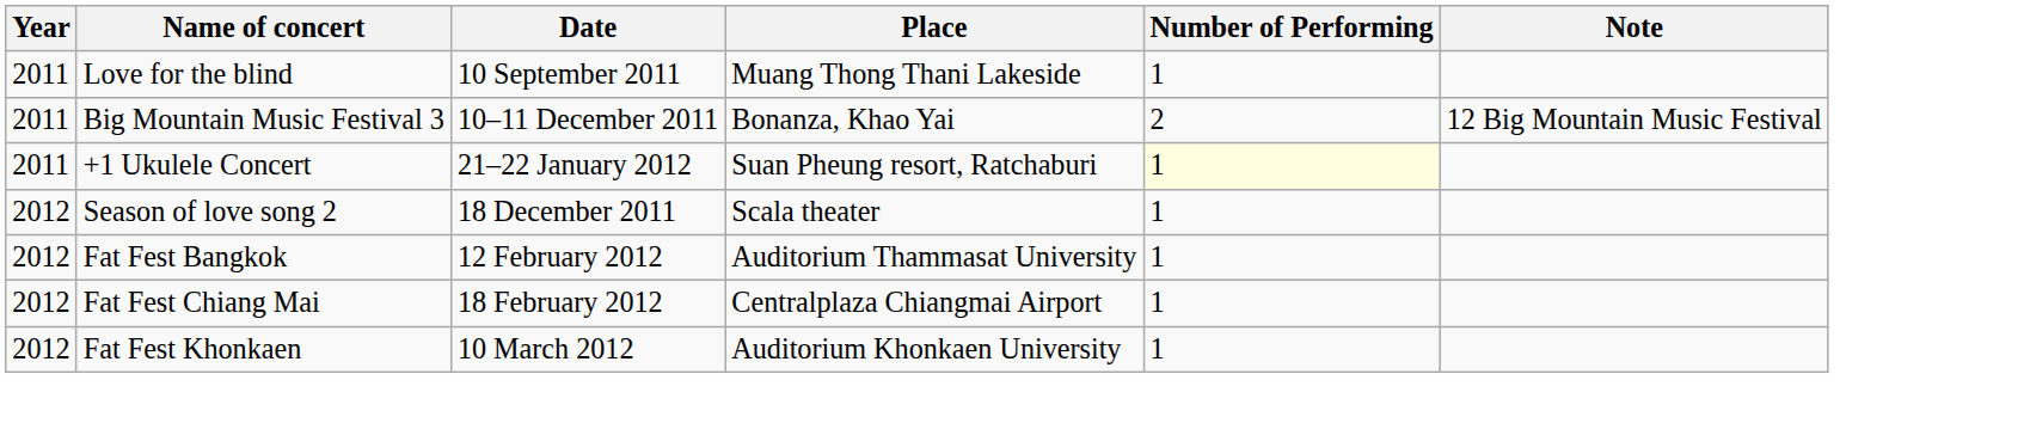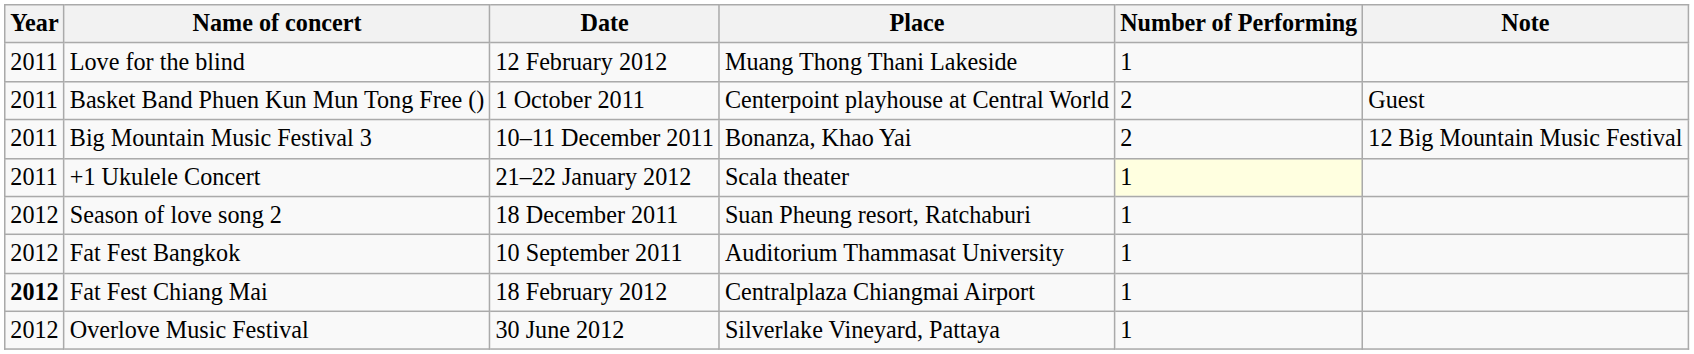 <table class="wikitable">
 <tr>
 <th>Year</th>
 <th>Name of concert</th>
 <th>Date</th>
 <th>Place</th>
 <th>Number of Performing</th>
 <th>Note</th>
 </tr>
 <tr>
 <td>2011</td>
 <td>Love for the blind</td>
-<td>10 September 2011</td>
+<td>12 February 2012</td>
 <td>Muang Thong Thani Lakeside</td>
 <td>1</td>
 <td></td>
+</tr>
+<tr>
+<td>2011</td>
+<td>Basket Band Phuen Kun Mun Tong Free ()</td>
+<td>1 October 2011</td>
+<td>Centerpoint playhouse at Central World</td>
+<td>2</td>
+<td>Guest</td>
 </tr>
 <tr>
 <td>2011</td>
 <td>Big Mountain Music Festival 3</td>
 <td>10–11 December 2011</td>
 <td>Bonanza, Khao Yai</td>
 <td>2</td>
 <td>12 Big Mountain Music Festival</td>
 </tr>
 <tr>
 <td>2011</td>
 <td>+1 Ukulele Concert</td>
 <td>21–22 January 2012</td>
-<td>Suan Pheung resort, Ratchaburi</td>
+<td>Scala theater</td>
 <td style="background: lightyellow;">1</td>
 <td></td>
 </tr>
 <tr>
 <td>2012</td>
 <td>Season of love song 2</td>
 <td>18 December 2011</td>
-<td>Scala theater</td>
+<td>Suan Pheung resort, Ratchaburi</td>
 <td>1</td>
 <td></td>
 </tr>
 <tr>
 <td>2012</td>
 <td>Fat Fest Bangkok</td>
-<td>12 February 2012</td>
+<td>10 September 2011</td>
 <td>Auditorium Thammasat University</td>
 <td>1</td>
 <td></td>
 </tr>
 <tr>
-<td>2012</td>
+<td><strong>2012</strong></td>
 <td>Fat Fest Chiang Mai</td>
 <td>18 February 2012</td>
 <td>Centralplaza Chiangmai Airport</td>
 <td>1</td>
 <td></td>
 </tr>
 <tr>
 <td>2012</td>
-<td>Fat Fest Khonkaen</td>
-<td>10 March 2012</td>
-<td>Auditorium Khonkaen University</td>
+<td>Overlove Music Festival</td>
+<td>30 June 2012</td>
+<td>Silverlake Vineyard, Pattaya</td>
 <td>1</td>
 <td></td>
 </tr>
 </table>
